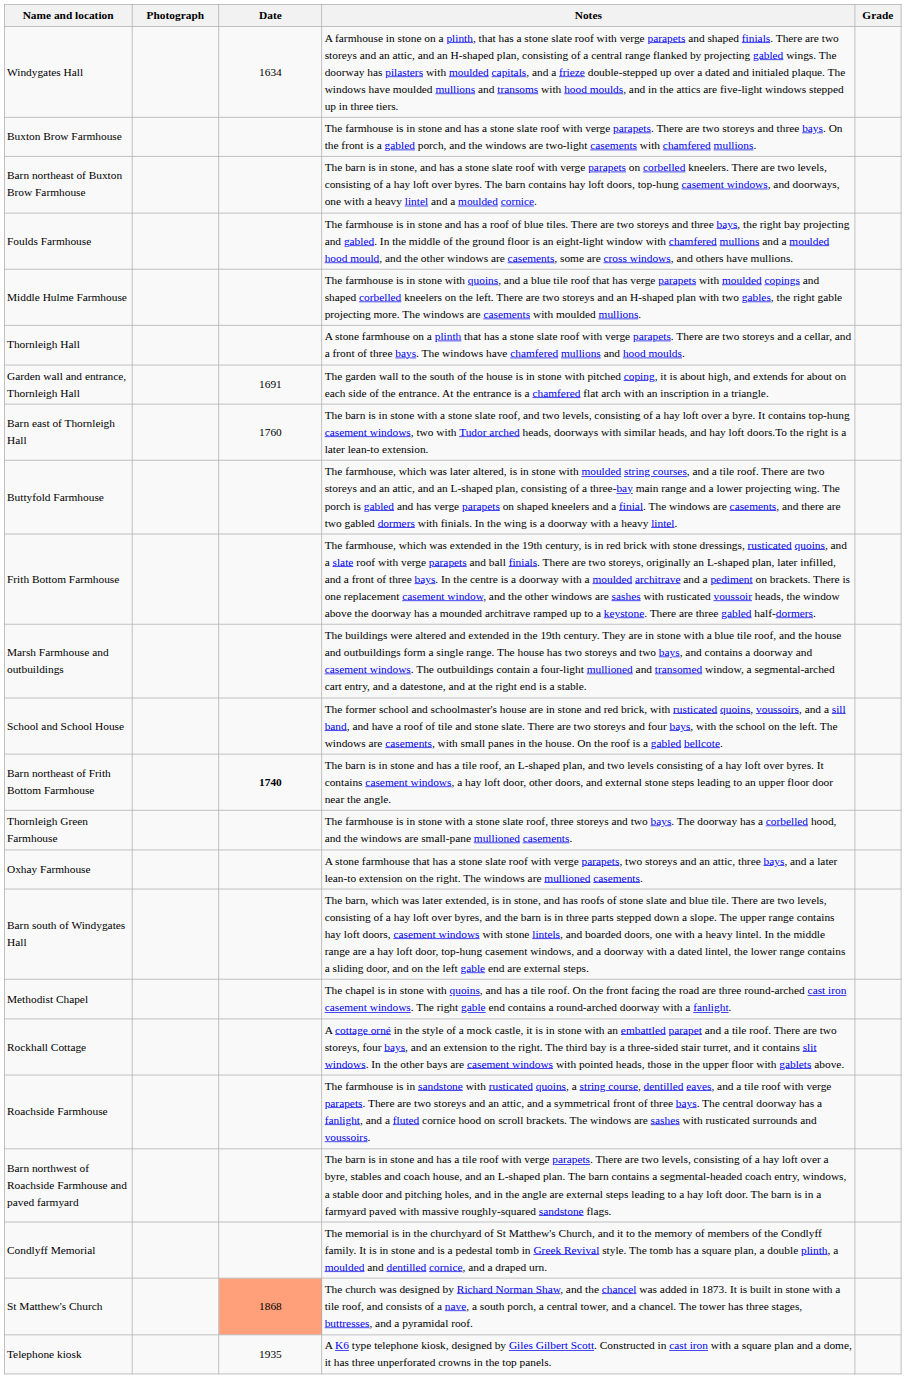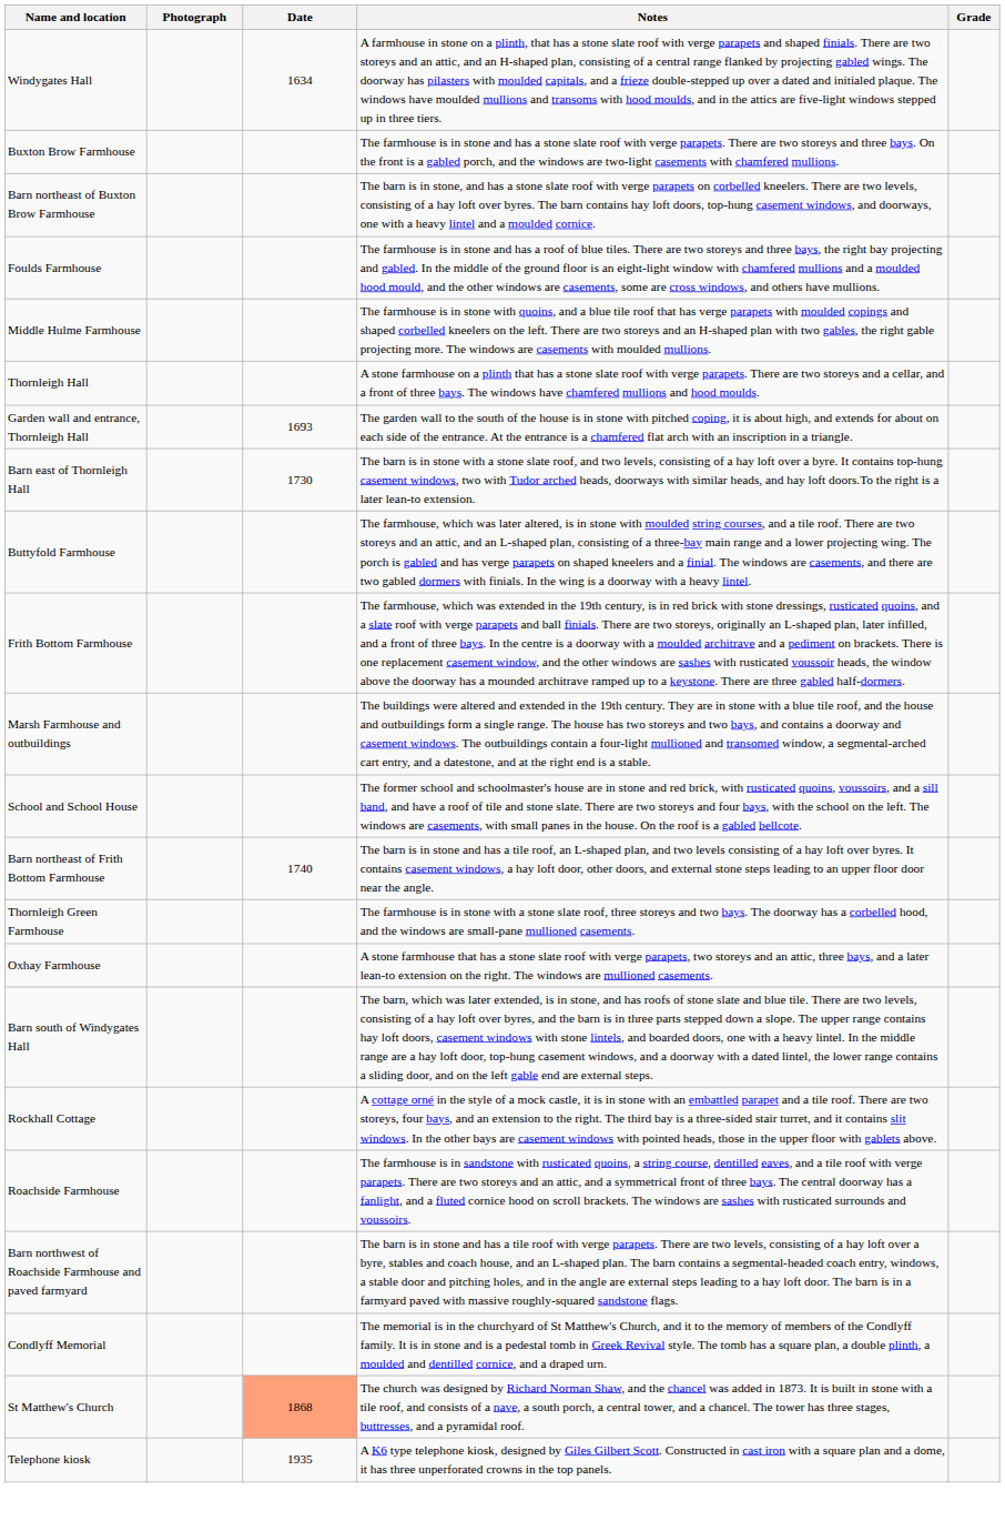 <table class="wikitable sortable plainrowheaders" style="width:100%; border:0; text-align:left; line-height:150%;">
 <tr>
 <th scope="col"  style="width:150px">Name and location</th>
 <th scope="col"  style="width:100px" class="unsortable">Photograph</th>
 <th scope="col"  style="width:120px">Date</th>
 <th scope="col"  style="width:650px" class="unsortable">Notes</th>
 <th scope="col"  style="width:50px">Grade</th>
 </tr>
 <tr>
 <td>Windygates Hall<br><small></small></td>
 <td></td>
 <td align="center">1634</td>
 <td>A farmhouse in stone on a <a href='#'>plinth</a>, that has a stone slate roof with verge <a href='#'>parapets</a> and shaped <a href='#'>finials</a>.  There are two storeys and an attic, and an H-shaped plan, consisting of a central range flanked by projecting <a href='#'>gabled</a> wings.  The doorway has <a href='#'>pilasters</a> with <a href='#'>moulded</a> <a href='#'>capitals</a>, and a <a href='#'>frieze</a> double-stepped up over a dated and initialed plaque.  The windows have moulded <a href='#'>mullions</a> and <a href='#'>transoms</a> with <a href='#'>hood moulds</a>, and in the attics are five-light windows stepped up in three tiers.</td>
 <td align="center" ></td>
 </tr>
 <tr>
 <td>Buxton Brow Farmhouse<br><small></small></td>
 <td></td>
 <td align="center"></td>
 <td>The farmhouse is in stone and has a stone slate roof with verge <a href='#'>parapets</a>.  There are two storeys and three <a href='#'>bays</a>.  On the front is a <a href='#'>gabled</a> porch, and the windows are two-light <a href='#'>casements</a> with <a href='#'>chamfered</a> <a href='#'>mullions</a>.</td>
 <td align="center" ></td>
 </tr>
 <tr>
 <td>Barn northeast of Buxton Brow Farmhouse<br><small></small></td>
 <td></td>
 <td align="center"></td>
 <td>The barn is in stone, and has a stone slate roof with verge <a href='#'>parapets</a> on <a href='#'>corbelled</a> kneelers.  There are two levels, consisting of a hay loft over byres.  The barn contains hay loft doors, top-hung <a href='#'>casement windows</a>, and doorways, one with a heavy <a href='#'>lintel</a> and a <a href='#'>moulded</a> <a href='#'>cornice</a>.</td>
 <td align="center" ></td>
 </tr>
 <tr>
 <td>Foulds Farmhouse<br><small></small></td>
 <td></td>
 <td align="center"></td>
 <td>The farmhouse is in stone and has a roof of blue tiles.  There are two storeys and three <a href='#'>bays</a>, the right bay projecting and <a href='#'>gabled</a>.  In the middle of the ground floor is an eight-light window with <a href='#'>chamfered</a> <a href='#'>mullions</a> and a <a href='#'>moulded</a> <a href='#'>hood mould</a>, and the other windows are <a href='#'>casements</a>, some are <a href='#'>cross windows</a>, and others have mullions.</td>
 <td align="center" ></td>
 </tr>
 <tr>
 <td>Middle Hulme Farmhouse<br><small></small></td>
 <td></td>
 <td align="center"></td>
 <td>The farmhouse is in stone with <a href='#'>quoins</a>, and a blue tile roof that has verge <a href='#'>parapets</a> with <a href='#'>moulded</a> <a href='#'>copings</a> and shaped <a href='#'>corbelled</a> kneelers on the left.  There are two storeys and an H-shaped plan with two <a href='#'>gables</a>, the right gable projecting more.  The windows are <a href='#'>casements</a> with moulded <a href='#'>mullions</a>.</td>
 <td align="center" ></td>
 </tr>
 <tr>
 <td>Thornleigh Hall<br><small></small></td>
 <td></td>
 <td align="center"></td>
 <td>A stone farmhouse on a <a href='#'>plinth</a> that has a stone slate roof with verge <a href='#'>parapets</a>.  There are two storeys and a cellar, and a front of three <a href='#'>bays</a>.  The windows have <a href='#'>chamfered</a> <a href='#'>mullions</a> and <a href='#'>hood moulds</a>.</td>
 <td align="center" ></td>
 </tr>
 <tr>
 <td>Garden wall and entrance, Thornleigh Hall<br><small></small></td>
 <td></td>
-<td align="center">1691</td>
+<td align="center">1693</td>
 <td>The garden wall to the south of the house is in stone with pitched <a href='#'>coping</a>, it is about  high, and extends for about  on each side of the entrance.  At the entrance is a <a href='#'>chamfered</a> flat arch with an inscription in a triangle.</td>
 <td align="center" ></td>
 </tr>
 <tr>
 <td>Barn east of Thornleigh Hall<br><small></small></td>
 <td></td>
-<td align="center">1760</td>
+<td align="center">1730</td>
 <td>The barn is in stone with a stone slate roof, and two levels, consisting of a hay loft over a byre.  It contains top-hung <a href='#'>casement windows</a>, two with <a href='#'>Tudor arched</a> heads, doorways with similar heads, and hay loft doors.To the right is a later lean-to extension.</td>
 <td align="center" ></td>
 </tr>
 <tr>
 <td>Buttyfold Farmhouse<br><small></small></td>
 <td></td>
 <td align="center"></td>
 <td>The farmhouse, which was later altered, is in stone with <a href='#'>moulded</a> <a href='#'>string courses</a>, and a tile roof.  There are two storeys and an attic, and an L-shaped plan, consisting of a three-<a href='#'>bay</a> main range and a lower projecting wing.  The porch is <a href='#'>gabled</a> and has verge <a href='#'>parapets</a> on shaped kneelers and a <a href='#'>finial</a>.  The windows are <a href='#'>casements</a>, and there are two gabled <a href='#'>dormers</a> with finials.  In the wing is a doorway with a heavy <a href='#'>lintel</a>.</td>
 <td align="center" ></td>
 </tr>
 <tr>
 <td>Frith Bottom Farmhouse<br><small></small></td>
 <td></td>
 <td align="center"></td>
 <td>The farmhouse, which was extended in the 19th century, is in red brick with stone dressings, <a href='#'>rusticated</a> <a href='#'>quoins</a>, and a <a href='#'>slate</a> roof with verge <a href='#'>parapets</a> and ball <a href='#'>finials</a>.  There are two storeys, originally an L-shaped plan, later infilled, and a front of three <a href='#'>bays</a>.  In the centre is a doorway with a <a href='#'>moulded</a> <a href='#'>architrave</a> and a <a href='#'>pediment</a> on brackets.  There is one replacement <a href='#'>casement window</a>, and the other windows are <a href='#'>sashes</a> with rusticated <a href='#'>voussoir</a> heads, the window above the doorway has a mounded architrave ramped up to a <a href='#'>keystone</a>.  There are three <a href='#'>gabled</a> half-<a href='#'>dormers</a>.</td>
 <td align="center" ></td>
 </tr>
 <tr>
 <td>Marsh Farmhouse and outbuildings<br><small></small></td>
 <td></td>
 <td align="center"></td>
 <td>The buildings were altered and extended in the 19th century.  They are in stone with a blue tile roof, and the house and outbuildings form a single range.  The house has two storeys and two <a href='#'>bays</a>, and contains a doorway and <a href='#'>casement windows</a>.  The outbuildings contain a four-light <a href='#'>mullioned</a> and <a href='#'>transomed</a> window, a segmental-arched cart entry, and a datestone, and at the right end is a stable.</td>
 <td align="center" ></td>
 </tr>
 <tr>
 <td>School and School House<br><small></small></td>
 <td></td>
 <td align="center"></td>
 <td>The former school and schoolmaster's house are in stone and red brick, with <a href='#'>rusticated</a> <a href='#'>quoins</a>, <a href='#'>voussoirs</a>, and a <a href='#'>sill band</a>, and have a roof of tile and stone slate.  There are two storeys and four <a href='#'>bays</a>, with the school on the left.  The windows are <a href='#'>casements</a>, with small panes in the house.  On the roof is a <a href='#'>gabled</a> <a href='#'>bellcote</a>.</td>
 <td align="center" ></td>
 </tr>
 <tr>
 <td>Barn northeast of Frith Bottom Farmhouse<br><small></small></td>
 <td></td>
-<td align="center"><strong>1740</strong></td>
+<td align="center">1740</td>
 <td>The barn is in stone and has a tile roof, an L-shaped plan, and two levels consisting of a hay loft over byres.  It contains <a href='#'>casement windows</a>, a hay loft door, other doors, and external stone steps leading to an upper floor door near the angle.</td>
 <td align="center" ></td>
 </tr>
 <tr>
 <td>Thornleigh Green Farmhouse<br><small></small></td>
 <td></td>
 <td align="center"></td>
 <td>The farmhouse is in stone with a stone slate roof, three storeys and two <a href='#'>bays</a>.  The doorway has a <a href='#'>corbelled</a> hood, and the windows are small-pane <a href='#'>mullioned</a> <a href='#'>casements</a>.</td>
 <td align="center" ></td>
 </tr>
 <tr>
 <td>Oxhay Farmhouse<br><small></small></td>
 <td></td>
 <td align="center"></td>
 <td>A stone farmhouse that has a stone slate roof with verge <a href='#'>parapets</a>, two storeys and an attic, three <a href='#'>bays</a>, and a later lean-to extension on the right.  The windows are <a href='#'>mullioned</a> <a href='#'>casements</a>.</td>
 <td align="center" ></td>
 </tr>
 <tr>
 <td>Barn south of Windygates Hall<br><small></small></td>
 <td></td>
 <td align="center"></td>
 <td>The barn, which was later extended, is in stone, and has roofs of stone slate and blue tile.  There are two levels, consisting of a hay loft over byres, and the barn is in three parts stepped down a slope.  The upper range contains hay loft doors, <a href='#'>casement windows</a> with stone <a href='#'>lintels</a>, and boarded doors, one with a heavy lintel.  In the middle range are a hay loft door, top-hung casement windows, and a doorway with a dated lintel, the lower range contains a sliding door, and on the left <a href='#'>gable</a> end are external steps.</td>
-<td align="center" ></td>
-</tr>
-<tr>
-<td>Methodist Chapel<br><small></small></td>
-<td></td>
-<td align="center"></td>
-<td>The chapel is in stone with <a href='#'>quoins</a>, and has a tile roof.  On the front facing the road are three round-arched <a href='#'>cast iron</a> <a href='#'>casement windows</a>.  The right <a href='#'>gable</a> end contains a round-arched doorway with a <a href='#'>fanlight</a>.</td>
 <td align="center" ></td>
 </tr>
 <tr>
 <td>Rockhall Cottage<br><small></small></td>
 <td></td>
 <td align="center"></td>
 <td>A <a href='#'>cottage orné</a> in the style of a mock castle, it is in stone with an <a href='#'>embattled</a> <a href='#'>parapet</a> and a tile roof.  There are two storeys, four <a href='#'>bays</a>, and an extension to the right.  The third bay is a three-sided stair turret, and it contains <a href='#'>slit windows</a>.  In the other bays are <a href='#'>casement windows</a> with pointed heads, those in the upper floor with <a href='#'>gablets</a> above.</td>
 <td align="center" ></td>
 </tr>
 <tr>
 <td>Roachside Farmhouse<br><small></small></td>
 <td></td>
 <td align="center"></td>
 <td>The farmhouse is in <a href='#'>sandstone</a> with <a href='#'>rusticated</a> <a href='#'>quoins</a>, a <a href='#'>string course</a>, <a href='#'>dentilled</a> <a href='#'>eaves</a>, and a tile roof with verge <a href='#'>parapets</a>.  There are two storeys and an attic, and a symmetrical front of three <a href='#'>bays</a>.  The central doorway has a <a href='#'>fanlight</a>, and a <a href='#'>fluted</a> cornice hood on scroll brackets.  The windows are <a href='#'>sashes</a> with rusticated surrounds and <a href='#'>voussoirs</a>.</td>
 <td align="center" ></td>
 </tr>
 <tr>
 <td>Barn northwest of Roachside Farmhouse and paved farmyard<br><small></small></td>
 <td></td>
 <td align="center"></td>
 <td>The barn is in stone and has a tile roof with verge <a href='#'>parapets</a>.  There are two levels, consisting of a hay loft over a byre, stables and coach house, and an L-shaped plan.  The barn contains a segmental-headed coach entry, windows, a stable door and pitching holes, and in the angle are external steps leading to a hay loft door.  The barn is in a farmyard paved with massive roughly-squared <a href='#'>sandstone</a> flags.</td>
 <td align="center" ></td>
 </tr>
 <tr>
 <td>Condlyff Memorial<br><small></small></td>
 <td></td>
 <td align="center"></td>
 <td>The memorial is in the churchyard of St Matthew's Church, and it to the memory of members of the Condlyff family.  It is in stone and is a pedestal tomb in <a href='#'>Greek Revival</a> style.  The tomb has a square plan, a double <a href='#'>plinth</a>, a <a href='#'>moulded</a> and <a href='#'>dentilled</a> <a href='#'>cornice</a>, and a draped urn.</td>
 <td align="center" ></td>
 </tr>
 <tr>
 <td>St Matthew's Church<br><small></small></td>
 <td></td>
 <td align="center" style="background: lightsalmon;">1868</td>
 <td>The church was designed by <a href='#'>Richard Norman Shaw</a>, and the <a href='#'>chancel</a> was added in 1873.  It is built in stone with a tile roof, and consists of a <a href='#'>nave</a>, a south porch, a central tower, and a chancel.  The tower has three stages, <a href='#'>buttresses</a>, and a pyramidal roof.</td>
 <td align="center" ></td>
 </tr>
 <tr>
 <td>Telephone kiosk<br><small></small></td>
 <td></td>
 <td align="center">1935</td>
 <td>A <a href='#'>K6</a> type telephone kiosk, designed by <a href='#'>Giles Gilbert Scott</a>.  Constructed in <a href='#'>cast iron</a> with a square plan and a dome, it has three unperforated crowns in the top panels.</td>
 <td align="center" ></td>
 </tr>
 <tr>
 </tr>
 </table>
